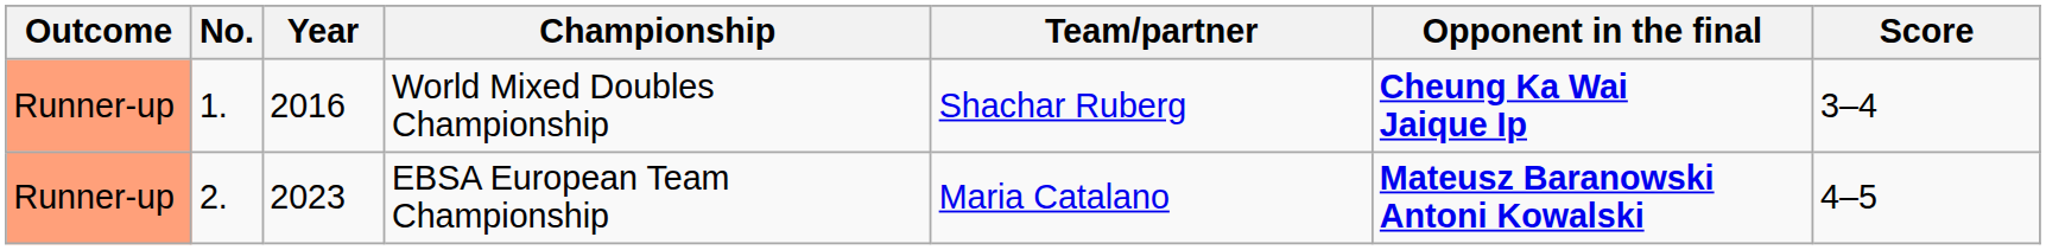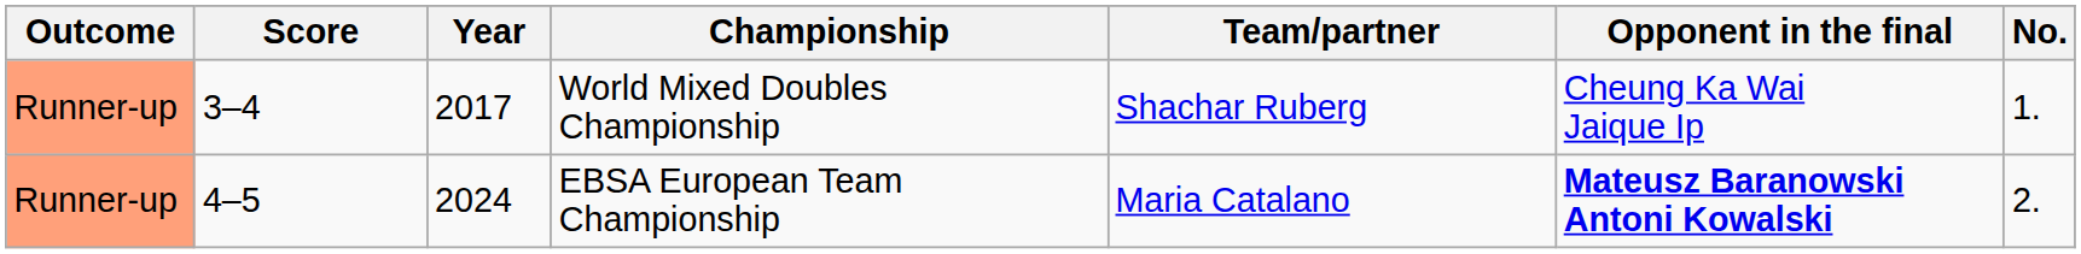 <table class="wikitable sortable">
 <tr>
 <th width="80">Outcome</th>
-<th width="20">No.</th>
+<th width="100">Score</th>
 <th width="50">Year</th>
 <th width="250">Championship</th>
 <th width="200">Team/partner</th>
 <th width="200">Opponent in the final</th>
-<th width="100">Score</th>
+<th width="20">No.</th>
 </tr>
 <tr>
 <td style="background:#ffa07a;">Runner-up</td>
-<td>1.</td>
-<td>2016</td>
+<td>3–4</td>
+<td>2017</td>
 <td>World Mixed Doubles Championship</td>
 <td> <a href='#'>Shachar Ruberg</a></td>
-<td><strong> <a href='#'>Cheung Ka Wai</a><br> <a href='#'>Jaique Ip</a></strong></td>
-<td>3–4</td>
+<td> <a href='#'>Cheung Ka Wai</a><br> <a href='#'>Jaique Ip</a></td>
+<td>1.</td>
 </tr>
 <tr>
 <td style="background:#ffa07a;">Runner-up</td>
-<td>2.</td>
-<td>2023</td>
+<td>4–5</td>
+<td>2024</td>
 <td>EBSA European Team Championship</td>
 <td> <a href='#'>Maria Catalano</a></td>
 <td><strong> <a href='#'>Mateusz Baranowski</a><br> <a href='#'>Antoni Kowalski</a></strong></td>
-<td>4–5</td>
+<td>2.</td>
 </tr>
 </table>
